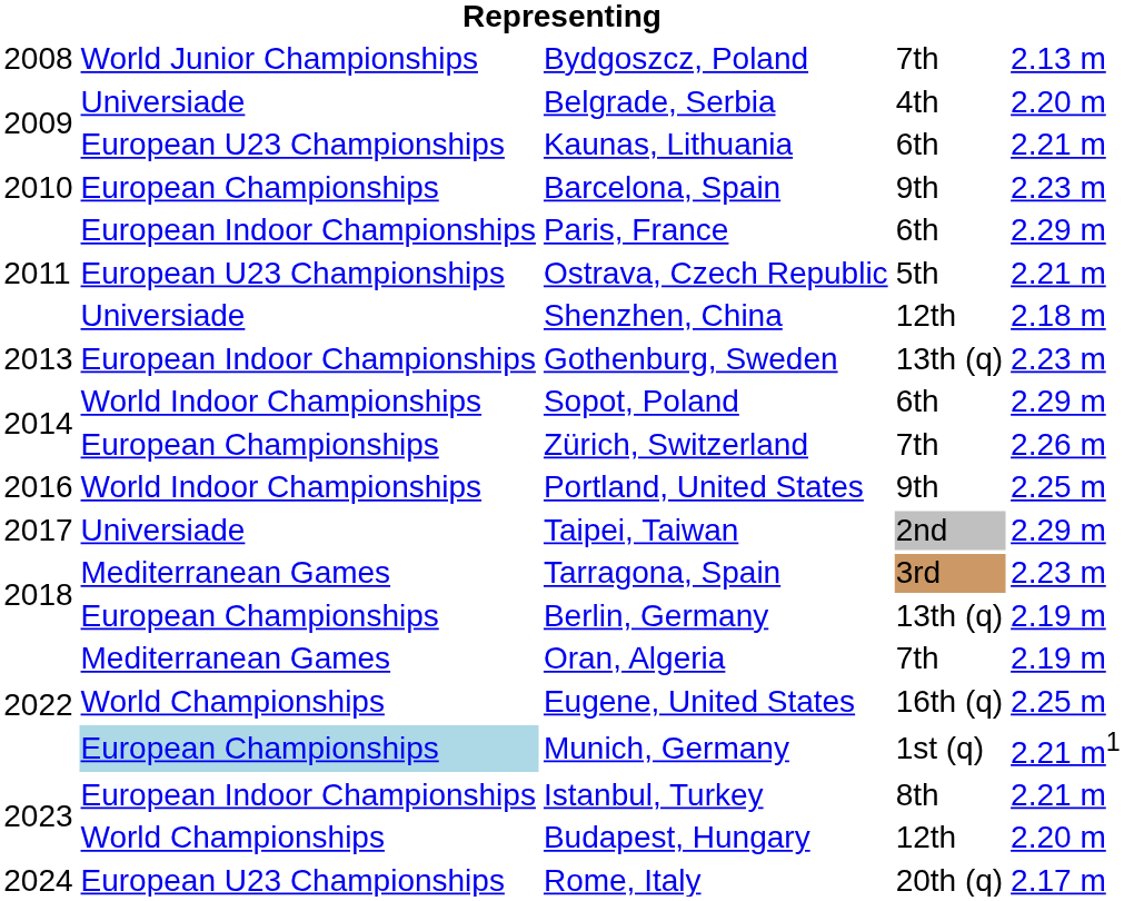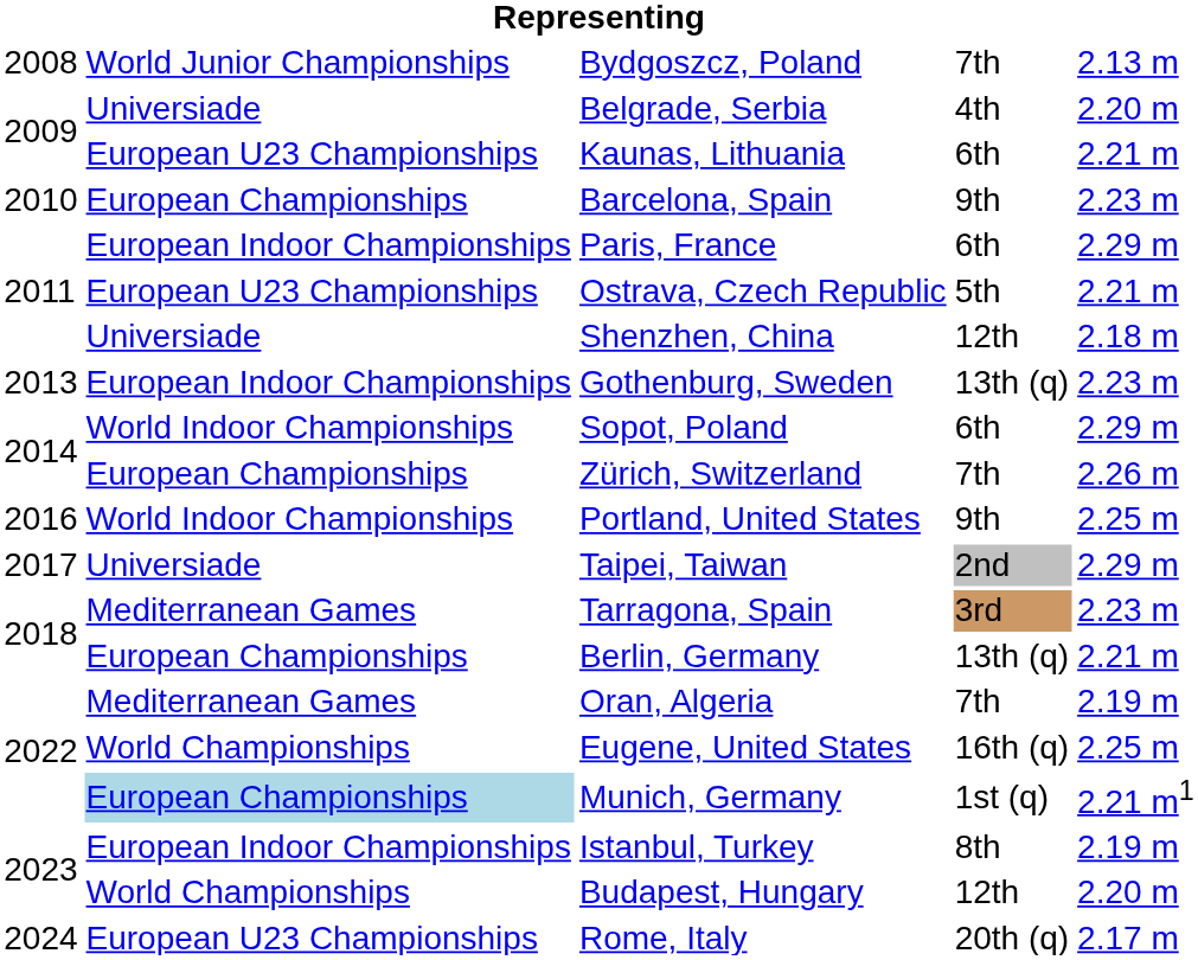 <table>
 <tr>
 <th colspan="5">Representing </th>
 </tr>
 <tr>
 <td>2008</td>
 <td><a href='#'>World Junior Championships</a></td>
 <td><a href='#'>Bydgoszcz, Poland</a></td>
 <td>7th</td>
 <td><a href='#'>2.13 m</a></td>
 </tr>
 <tr>
 <td rowspan=2>2009</td>
 <td><a href='#'>Universiade</a></td>
 <td><a href='#'>Belgrade, Serbia</a></td>
 <td>4th</td>
 <td><a href='#'>2.20 m</a></td>
 </tr>
 <tr>
 <td><a href='#'>European U23 Championships</a></td>
 <td><a href='#'>Kaunas, Lithuania</a></td>
 <td>6th</td>
 <td><a href='#'>2.21 m</a></td>
 </tr>
 <tr>
 <td>2010</td>
 <td><a href='#'>European Championships</a></td>
 <td><a href='#'>Barcelona, Spain</a></td>
 <td>9th</td>
 <td><a href='#'>2.23 m</a></td>
 </tr>
 <tr>
 <td rowspan=3>2011</td>
 <td><a href='#'>European Indoor Championships</a></td>
 <td><a href='#'>Paris, France</a></td>
 <td>6th</td>
 <td><a href='#'>2.29 m</a></td>
 </tr>
 <tr>
 <td><a href='#'>European U23 Championships</a></td>
 <td><a href='#'>Ostrava, Czech Republic</a></td>
 <td>5th</td>
 <td><a href='#'>2.21 m</a></td>
 </tr>
 <tr>
 <td><a href='#'>Universiade</a></td>
 <td><a href='#'>Shenzhen, China</a></td>
 <td>12th</td>
 <td><a href='#'>2.18 m</a></td>
 </tr>
 <tr>
 <td>2013</td>
 <td><a href='#'>European Indoor Championships</a></td>
 <td><a href='#'>Gothenburg, Sweden</a></td>
 <td>13th (q)</td>
 <td><a href='#'>2.23 m</a></td>
 </tr>
 <tr>
 <td rowspan=2>2014</td>
 <td><a href='#'>World Indoor Championships</a></td>
 <td><a href='#'>Sopot, Poland</a></td>
 <td>6th</td>
 <td><a href='#'>2.29 m</a></td>
 </tr>
 <tr>
 <td><a href='#'>European Championships</a></td>
 <td><a href='#'>Zürich, Switzerland</a></td>
 <td>7th</td>
 <td><a href='#'>2.26 m</a></td>
 </tr>
 <tr>
 <td>2016</td>
 <td><a href='#'>World Indoor Championships</a></td>
 <td><a href='#'>Portland, United States</a></td>
 <td>9th</td>
 <td><a href='#'>2.25 m</a></td>
 </tr>
 <tr>
 <td>2017</td>
 <td><a href='#'>Universiade</a></td>
 <td><a href='#'>Taipei, Taiwan</a></td>
 <td bgcolor=silver>2nd</td>
 <td><a href='#'>2.29 m</a></td>
 </tr>
 <tr>
 <td rowspan=2>2018</td>
 <td><a href='#'>Mediterranean Games</a></td>
 <td><a href='#'>Tarragona, Spain</a></td>
 <td bgcolor=cc9966>3rd</td>
 <td><a href='#'>2.23 m</a></td>
 </tr>
 <tr>
 <td><a href='#'>European Championships</a></td>
 <td><a href='#'>Berlin, Germany</a></td>
 <td>13th (q)</td>
-<td><a href='#'>2.19 m</a></td>
+<td><a href='#'>2.21 m</a></td>
 </tr>
 <tr>
 <td rowspan=3>2022</td>
 <td><a href='#'>Mediterranean Games</a></td>
 <td><a href='#'>Oran, Algeria</a></td>
 <td>7th</td>
 <td><a href='#'>2.19 m</a></td>
 </tr>
 <tr>
 <td><a href='#'>World Championships</a></td>
 <td><a href='#'>Eugene, United States</a></td>
 <td>16th (q)</td>
 <td><a href='#'>2.25 m</a></td>
 </tr>
 <tr>
 <td style="background: lightblue;"><a href='#'>European Championships</a></td>
 <td><a href='#'>Munich, Germany</a></td>
 <td>1st (q)</td>
 <td><a href='#'>2.21 m</a><sup>1</sup></td>
 </tr>
 <tr>
 <td rowspan=2>2023</td>
 <td><a href='#'>European Indoor Championships</a></td>
 <td><a href='#'>Istanbul, Turkey</a></td>
 <td>8th</td>
-<td><a href='#'>2.21 m</a></td>
+<td><a href='#'>2.19 m</a></td>
 </tr>
 <tr>
 <td><a href='#'>World Championships</a></td>
 <td><a href='#'>Budapest, Hungary</a></td>
 <td>12th</td>
 <td><a href='#'>2.20 m</a></td>
 </tr>
 <tr>
 <td>2024</td>
 <td><a href='#'>European U23 Championships</a></td>
 <td><a href='#'>Rome, Italy</a></td>
 <td>20th (q)</td>
 <td><a href='#'>2.17 m</a></td>
 </tr>
 </table>
